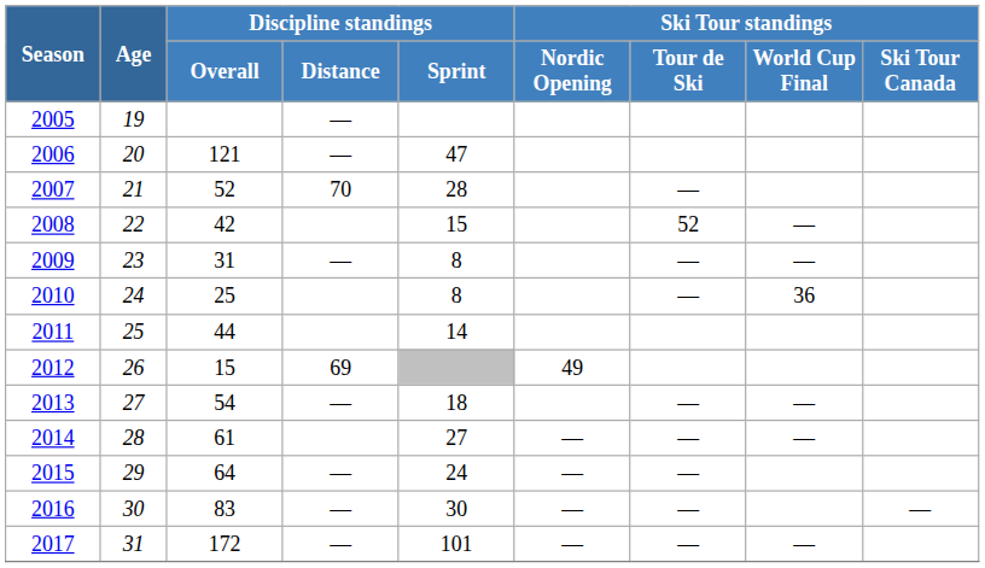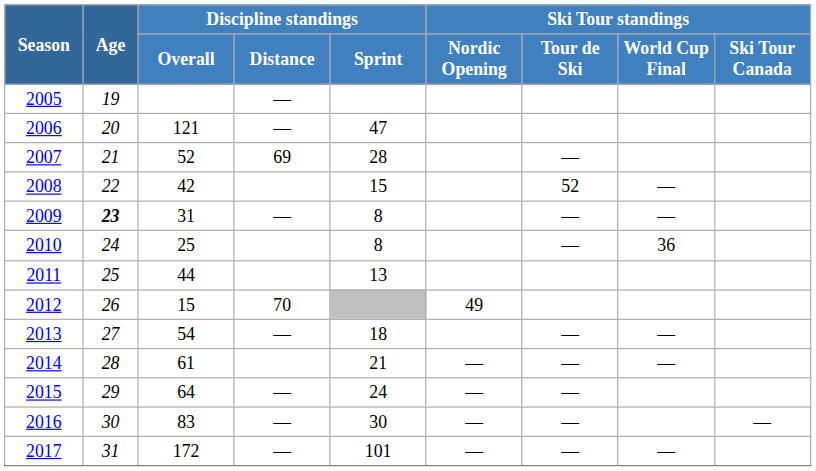 <table class="wikitable" style="font-size:95%; text-align:center; border:grey solid 1px; border-collapse:collapse; background:#ffffff;">
 <tr>
 <th style="background-color:#369; color:white; width:60px;" rowspan="2"> Season </th>
 <th style="background-color:#369; color:white; width:40px;" rowspan="2"> Age </th>
 <th style="background-color:#4180be; color:white;" colspan="3">Discipline standings</th>
 <th style="background-color:#4180be; color:white;" colspan="4">Ski Tour standings</th>
 </tr>
 <tr>
 <th style="background-color:#4180be; color:white; width:75px;">Overall</th>
 <th style="background-color:#4180be; color:white; width:75px;">Distance</th>
 <th style="background-color:#4180be; color:white; width:75px;">Sprint</th>
 <th style="background-color:#4180be; color:white; width:75px;">Nordic<br>Opening</th>
 <th style="background-color:#4180be; color:white; width:75px;">Tour de<br>Ski</th>
 <th style="background-color:#4180be; color:white; width:75px;">World Cup<br>Final</th>
 <th style="background-color:#4180be; color:white; width:75px;">Ski Tour<br>Canada</th>
 </tr>
 <tr>
 <td><a href='#'>2005</a></td>
 <td><em>19</em></td>
 <td></td>
 <td>—</td>
 <td></td>
 <td></td>
 <td></td>
 <td></td>
 <td></td>
 </tr>
 <tr>
 <td><a href='#'>2006</a></td>
 <td><em>20</em></td>
 <td>121</td>
 <td>—</td>
 <td>47</td>
 <td></td>
 <td></td>
 <td></td>
 <td></td>
 </tr>
 <tr>
 <td><a href='#'>2007</a></td>
 <td><em>21</em></td>
 <td>52</td>
-<td>70</td>
+<td>69</td>
 <td>28</td>
 <td></td>
 <td>—</td>
 <td></td>
 <td></td>
 </tr>
 <tr>
 <td><a href='#'>2008</a></td>
 <td><em>22</em></td>
 <td>42</td>
 <td></td>
 <td>15</td>
 <td></td>
 <td>52</td>
 <td>—</td>
 <td></td>
 </tr>
 <tr>
 <td><a href='#'>2009</a></td>
-<td><em>23</em></td>
+<td><strong><em>23</em></strong></td>
 <td>31</td>
 <td>—</td>
 <td>8</td>
 <td></td>
 <td>—</td>
 <td>—</td>
 <td></td>
 </tr>
 <tr>
 <td><a href='#'>2010</a></td>
 <td><em>24</em></td>
 <td>25</td>
 <td></td>
 <td>8</td>
 <td></td>
 <td>—</td>
 <td>36</td>
 <td></td>
 </tr>
 <tr>
 <td><a href='#'>2011</a></td>
 <td><em>25</em></td>
 <td>44</td>
 <td></td>
-<td>14</td>
+<td>13</td>
 <td></td>
 <td></td>
 <td></td>
 <td></td>
 </tr>
 <tr>
 <td><a href='#'>2012</a></td>
 <td><em>26</em></td>
 <td>15</td>
-<td>69</td>
+<td>70</td>
 <td style="background:silver;"></td>
 <td>49</td>
 <td></td>
 <td></td>
 <td></td>
 </tr>
 <tr>
 <td><a href='#'>2013</a></td>
 <td><em>27</em></td>
 <td>54</td>
 <td>—</td>
 <td>18</td>
 <td></td>
 <td>—</td>
 <td>—</td>
 <td></td>
 </tr>
 <tr>
 <td><a href='#'>2014</a></td>
 <td><em>28</em></td>
 <td>61</td>
 <td></td>
-<td>27</td>
+<td>21</td>
 <td>—</td>
 <td>—</td>
 <td>—</td>
 <td></td>
 </tr>
 <tr>
 <td><a href='#'>2015</a></td>
 <td><em>29</em></td>
 <td>64</td>
 <td>—</td>
 <td>24</td>
 <td>—</td>
 <td>—</td>
 <td></td>
 <td></td>
 </tr>
 <tr>
 <td><a href='#'>2016</a></td>
 <td><em>30</em></td>
 <td>83</td>
 <td>—</td>
 <td>30</td>
 <td>—</td>
 <td>—</td>
 <td></td>
 <td>—</td>
 </tr>
 <tr>
 <td><a href='#'>2017</a></td>
 <td><em>31</em></td>
 <td>172</td>
 <td>—</td>
 <td>101</td>
 <td>—</td>
 <td>—</td>
 <td>—</td>
 <td></td>
 </tr>
 <tr>
 </tr>
 </table>
